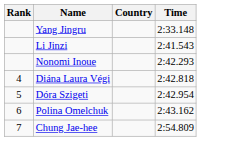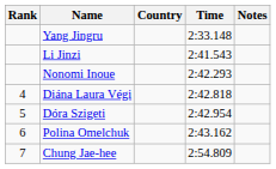 <table class="wikitable sortable" style="text-align:center">
 <tr>
 <th>Rank</th>
 <th>Name</th>
 <th>Country</th>
 <th>Time</th>
+<th>Notes</th>
 </tr>
 <tr>
 <td></td>
 <td align=left><a href='#'>Yang Jingru</a></td>
 <td align=left></td>
 <td>2:33.148</td>
+<td></td>
 </tr>
 <tr>
 <td></td>
 <td align=left><a href='#'>Li Jinzi</a></td>
 <td align=left></td>
 <td>2:41.543</td>
+<td></td>
 </tr>
 <tr>
 <td></td>
 <td align=left><a href='#'>Nonomi Inoue</a></td>
 <td align=left></td>
 <td>2:42.293</td>
+<td></td>
 </tr>
 <tr>
 <td>4</td>
 <td align=left><a href='#'>Diána Laura Végi</a></td>
 <td align=left></td>
 <td>2:42.818</td>
+<td></td>
 </tr>
 <tr>
 <td>5</td>
 <td align=left><a href='#'>Dóra Szigeti</a></td>
 <td align=left></td>
 <td>2:42.954</td>
+<td></td>
 </tr>
 <tr>
 <td>6</td>
 <td align=left><a href='#'>Polina Omelchuk</a></td>
 <td align=left></td>
 <td>2:43.162</td>
+<td></td>
 </tr>
 <tr>
 <td>7</td>
 <td align=left><a href='#'>Chung Jae-hee</a></td>
 <td align=left></td>
 <td>2:54.809</td>
+<td></td>
 </tr>
 </table>
